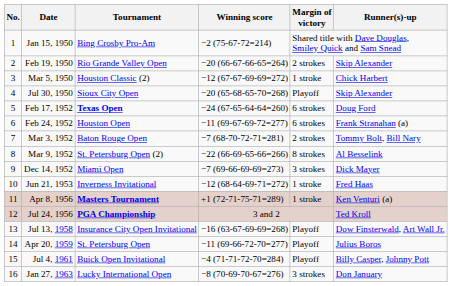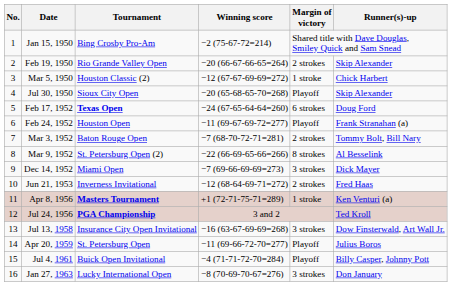 <table class="wikitable" style="font-size:95%;">
 <tr>
 <th>No.</th>
 <th>Date</th>
 <th>Tournament</th>
 <th>Winning score</th>
 <th>Margin of<br>victory</th>
 <th>Runner(s)-up</th>
 </tr>
 <tr>
 <td align=center>1</td>
 <td align=right>Jan 15, 1950</td>
 <td><a href='#'>Bing Crosby Pro-Am</a></td>
 <td>−2 (75-67-72=214)</td>
 <td colspan=2>Shared title with  <a href='#'>Dave Douglas</a>,<br> <a href='#'>Smiley Quick</a> and  <a href='#'>Sam Snead</a></td>
 </tr>
 <tr>
 <td align=center>2</td>
 <td align=right>Feb 19, 1950</td>
 <td><a href='#'>Rio Grande Valley Open</a></td>
 <td>−20 (66-67-66-65=264)</td>
 <td>2 strokes</td>
 <td> <a href='#'>Skip Alexander</a></td>
 </tr>
 <tr>
 <td align=center>3</td>
 <td align=right>Mar 5, 1950</td>
 <td><a href='#'>Houston Classic</a> (2)</td>
 <td>−12 (67-67-69-69=272)</td>
 <td>1 stroke</td>
 <td> <a href='#'>Chick Harbert</a></td>
 </tr>
 <tr>
 <td align=center>4</td>
 <td align=right>Jul 30, 1950</td>
 <td><a href='#'>Sioux City Open</a></td>
 <td>−20 (65-68-65-70=268)</td>
 <td>Playoff</td>
 <td> <a href='#'>Skip Alexander</a></td>
 </tr>
 <tr>
 <td align=center>5</td>
 <td align=right>Feb 17, 1952</td>
 <td><strong><a href='#'>Texas Open</a></strong></td>
 <td>−24 (67-65-64-64=260)</td>
 <td>6 strokes</td>
 <td> <a href='#'>Doug Ford</a></td>
 </tr>
 <tr>
 <td align=center>6</td>
 <td align=right>Feb 24, 1952</td>
 <td><a href='#'>Houston Open</a></td>
 <td>−11 (69-67-69-72=277)</td>
-<td>6 strokes</td>
+<td>Playoff</td>
 <td> <a href='#'>Frank Stranahan</a> (a)</td>
 </tr>
 <tr>
 <td align=center>7</td>
 <td align=right>Mar 3, 1952</td>
 <td><a href='#'>Baton Rouge Open</a></td>
 <td>−7 (68-70-72-71=281)</td>
 <td>2 strokes</td>
 <td> <a href='#'>Tommy Bolt</a>,  <a href='#'>Bill Nary</a></td>
 </tr>
 <tr>
 <td align=center>8</td>
 <td align=right>Mar 9, 1952</td>
 <td><a href='#'>St. Petersburg Open</a> (2)</td>
 <td>−22 (66-69-65-66=266)</td>
 <td>8 strokes</td>
 <td> <a href='#'>Al Besselink</a></td>
 </tr>
 <tr>
 <td align=center>9</td>
 <td align=right>Dec 14, 1952</td>
 <td><a href='#'>Miami Open</a></td>
 <td>−7 (69-66-69-69=273)</td>
 <td>3 strokes</td>
 <td> <a href='#'>Dick Mayer</a></td>
 </tr>
 <tr>
 <td align=center>10</td>
 <td align=right>Jun 21, 1953</td>
 <td><a href='#'>Inverness Invitational</a></td>
 <td>−12 (68-64-69-71=272)</td>
-<td>1 stroke</td>
+<td>2 strokes</td>
 <td> <a href='#'>Fred Haas</a></td>
 </tr>
 <tr style="background:#e5d1cb;">
 <td align=center>11</td>
 <td align=right>Apr 8, 1956</td>
 <td><strong><a href='#'>Masters Tournament</a></strong></td>
 <td>+1 (72-71-75-71=289)</td>
 <td>1 stroke</td>
 <td> <a href='#'>Ken Venturi</a> (a)</td>
 </tr>
 <tr style="background:#e5d1cb;">
 <td align=center>12</td>
 <td align=right>Jul 24, 1956</td>
 <td><strong><a href='#'>PGA Championship</a></strong></td>
 <td colspan=2 align=center>3 and 2</td>
 <td> <a href='#'>Ted Kroll</a></td>
 </tr>
 <tr>
 <td align=center>13</td>
 <td align=right>Jul 13, <a href='#'>1958</a></td>
 <td><a href='#'>Insurance City Open Invitational</a></td>
 <td>−16 (63-67-69-69=268)</td>
-<td>Playoff</td>
+<td>3 strokes</td>
 <td> <a href='#'>Dow Finsterwald</a>,  <a href='#'>Art Wall Jr.</a></td>
 </tr>
 <tr>
 <td align=center>14</td>
 <td align=right>Apr 20, <a href='#'>1959</a></td>
 <td><a href='#'>St. Petersburg Open</a></td>
 <td>−11 (69-66-72-70=277)</td>
 <td>Playoff</td>
 <td> <a href='#'>Julius Boros</a></td>
 </tr>
 <tr>
 <td align=center>15</td>
 <td align=right>Jul 4, <a href='#'>1961</a></td>
 <td><a href='#'>Buick Open Invitational</a></td>
 <td>−4 (71-71-72-70=284)</td>
 <td>Playoff</td>
 <td> <a href='#'>Billy Casper</a>,  <a href='#'>Johnny Pott</a></td>
 </tr>
 <tr>
 <td align=center>16</td>
 <td align=right>Jan 27, <a href='#'>1963</a></td>
 <td><a href='#'>Lucky International Open</a></td>
 <td>−8 (70-69-70-67=276)</td>
 <td>3 strokes</td>
 <td> <a href='#'>Don January</a></td>
 </tr>
 </table>
